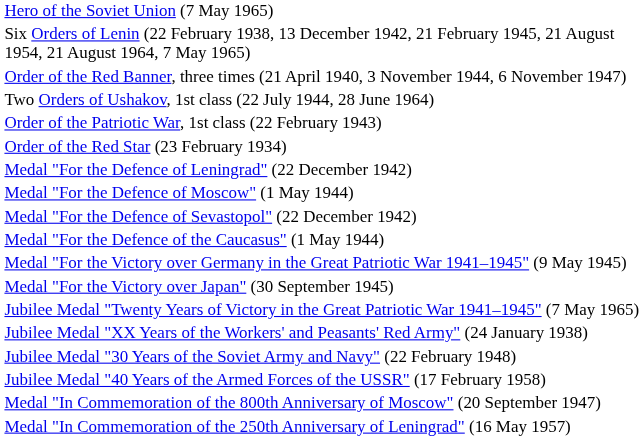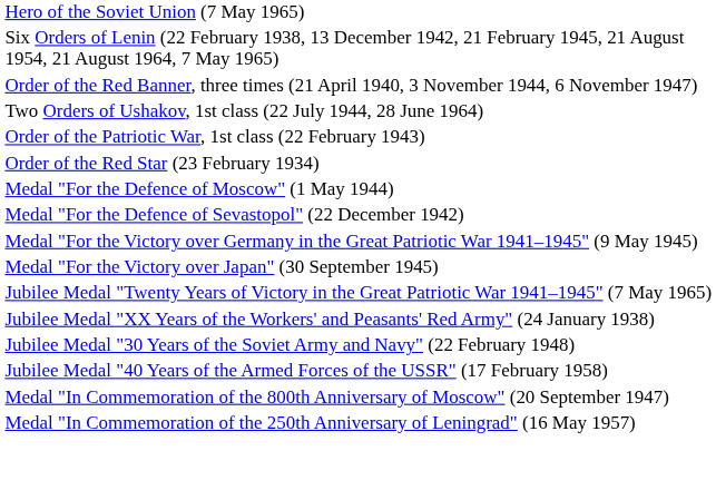 <table>
 <tr>
 <td></td>
 <td><a href='#'>Hero of the Soviet Union</a> (7 May 1965)</td>
 </tr>
 <tr>
 <td></td>
 <td>Six <a href='#'>Orders of Lenin</a> (22 February 1938, 13 December 1942, 21 February 1945, 21 August 1954, 21 August 1964, 7 May 1965)</td>
 </tr>
 <tr>
 <td></td>
 <td><a href='#'>Order of the Red Banner</a>, three times (21 April 1940, 3 November 1944, 6 November 1947)</td>
 </tr>
 <tr>
 <td></td>
 <td>Two <a href='#'>Orders of Ushakov</a>, 1st class (22 July 1944, 28 June 1964)</td>
 </tr>
 <tr>
 <td></td>
 <td><a href='#'>Order of the Patriotic War</a>, 1st class (22 February 1943)</td>
 </tr>
 <tr>
 <td></td>
 <td><a href='#'>Order of the Red Star</a> (23 February 1934)</td>
 </tr>
 <tr>
 <td></td>
-<td><a href='#'>Medal "For the Defence of Leningrad"</a> (22 December 1942)</td>
-</tr>
-<tr>
-<td></td>
 <td><a href='#'>Medal "For the Defence of Moscow"</a> (1 May 1944)</td>
 </tr>
 <tr>
 <td></td>
 <td><a href='#'>Medal "For the Defence of Sevastopol"</a> (22 December 1942)</td>
-</tr>
-<tr>
-<td></td>
-<td><a href='#'>Medal "For the Defence of the Caucasus"</a> (1 May 1944)</td>
 </tr>
 <tr>
 <td></td>
 <td><a href='#'>Medal "For the Victory over Germany in the Great Patriotic War 1941–1945"</a> (9 May 1945)</td>
 </tr>
 <tr>
 <td></td>
 <td><a href='#'>Medal "For the Victory over Japan"</a> (30 September 1945)</td>
 </tr>
 <tr>
 <td></td>
 <td><a href='#'>Jubilee Medal "Twenty Years of Victory in the Great Patriotic War 1941–1945"</a> (7 May 1965)</td>
 </tr>
 <tr>
 <td></td>
 <td><a href='#'>Jubilee Medal "XX Years of the Workers' and Peasants' Red Army"</a> (24 January 1938)</td>
 </tr>
 <tr>
 <td></td>
 <td><a href='#'>Jubilee Medal "30 Years of the Soviet Army and Navy"</a> (22 February 1948)</td>
 </tr>
 <tr>
 <td></td>
 <td><a href='#'>Jubilee Medal "40 Years of the Armed Forces of the USSR"</a> (17 February 1958)</td>
 </tr>
 <tr>
 <td></td>
 <td><a href='#'>Medal "In Commemoration of the 800th Anniversary of Moscow"</a> (20 September 1947)</td>
 </tr>
 <tr>
 <td></td>
 <td><a href='#'>Medal "In Commemoration of the 250th Anniversary of Leningrad"</a> (16 May 1957)</td>
 </tr>
 <tr>
 </tr>
 </table>
